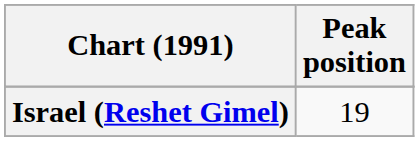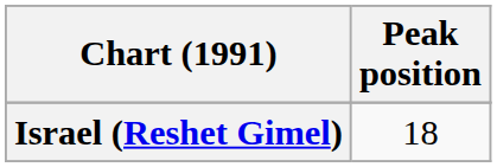 <table class="wikitable sortable plainrowheaders" style="text-align:center">
 <tr>
 <th>Chart (1991)</th>
 <th>Peak<br>position</th>
 </tr>
 <tr>
 </tr>
 <tr>
 <th scope="row">Israel (<a href='#'>Reshet Gimel</a>)</th>
-<td>19</td>
+<td>18</td>
 </tr>
 </table>
